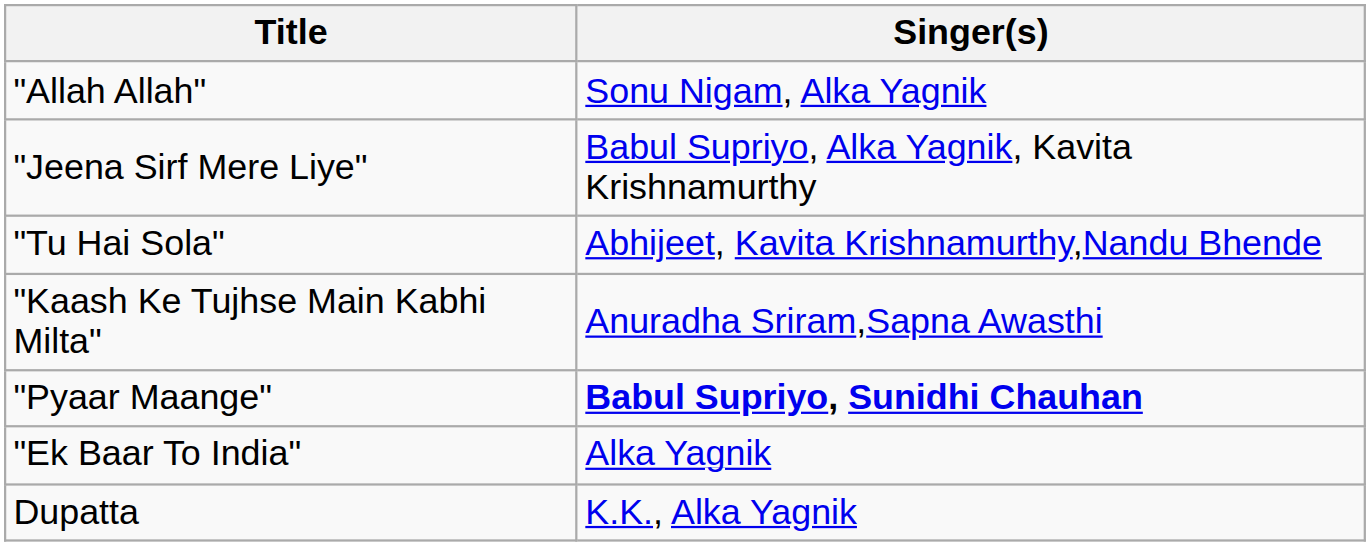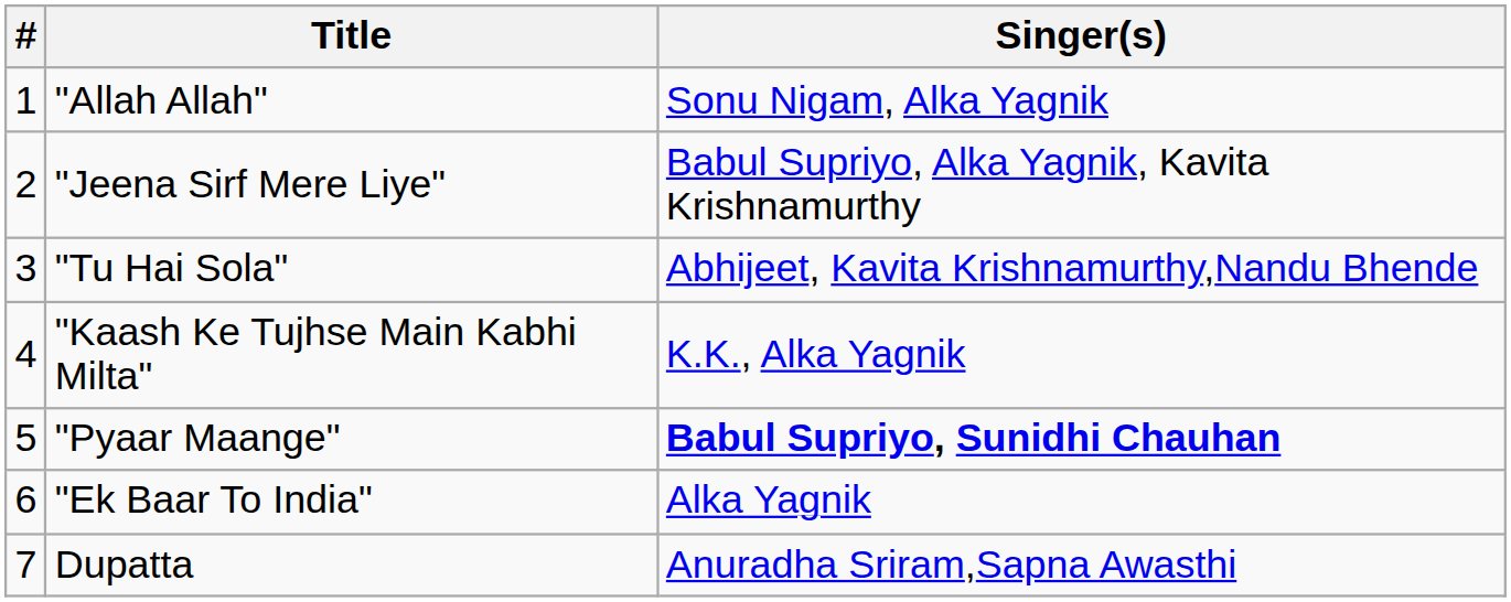 <table class="wikitable">
 <tr>
+<th>#</th>
 <th>Title</th>
 <th>Singer(s)</th>
 </tr>
 <tr>
+<td>1</td>
 <td>"Allah Allah"</td>
 <td><a href='#'>Sonu Nigam</a>, <a href='#'>Alka Yagnik</a></td>
 </tr>
 <tr>
+<td>2</td>
 <td>"Jeena Sirf Mere Liye"</td>
 <td><a href='#'>Babul Supriyo</a>, <a href='#'>Alka Yagnik</a>, Kavita Krishnamurthy</td>
 </tr>
 <tr>
+<td>3</td>
 <td>"Tu Hai Sola"</td>
 <td><a href='#'>Abhijeet</a>, <a href='#'>Kavita Krishnamurthy</a>,<a href='#'>Nandu Bhende</a></td>
 </tr>
 <tr>
+<td>4</td>
 <td>"Kaash Ke Tujhse Main Kabhi Milta"</td>
-<td><a href='#'>Anuradha Sriram</a>,<a href='#'>Sapna Awasthi</a></td>
+<td><a href='#'>K.K.</a>, <a href='#'>Alka Yagnik</a></td>
 </tr>
 <tr>
+<td>5</td>
 <td>"Pyaar Maange"</td>
 <td><strong><a href='#'>Babul Supriyo</a>, <a href='#'>Sunidhi Chauhan</a></strong></td>
 </tr>
 <tr>
+<td>6</td>
 <td>"Ek Baar To India"</td>
 <td><a href='#'>Alka Yagnik</a></td>
 </tr>
 <tr>
+<td>7</td>
 <td>Dupatta</td>
-<td><a href='#'>K.K.</a>, <a href='#'>Alka Yagnik</a></td>
+<td><a href='#'>Anuradha Sriram</a>,<a href='#'>Sapna Awasthi</a></td>
 </tr>
 </table>
